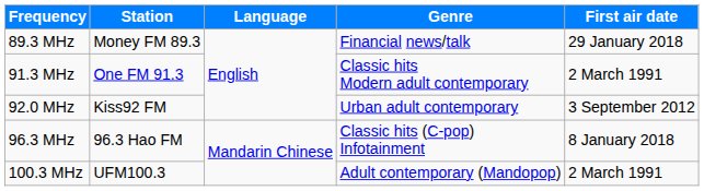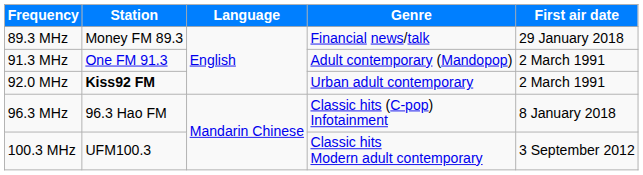 <table class="wikitable">
 <tr>
 <th style="background: #007FFF; color:white" align="center">Frequency</th>
 <th style="background: #007FFF; color:white" align="center">Station</th>
 <th style="background: #007FFF; color:white" align="center">Language</th>
 <th style="background: #007FFF; color:white" align="center">Genre</th>
 <th style="background: #007FFF; color:white" align="center">First air date</th>
 </tr>
 <tr>
 <td>89.3 MHz</td>
 <td>Money FM 89.3</td>
 <td rowspan="3"><a href='#'>English</a></td>
 <td><a href='#'>Financial</a> <a href='#'>news</a>/<a href='#'>talk</a></td>
 <td>29 January 2018</td>
 </tr>
 <tr>
 <td>91.3 MHz</td>
 <td><a href='#'>One FM 91.3</a></td>
-<td><a href='#'>Classic hits</a> <br> <a href='#'>Modern adult contemporary</a></td>
+<td><a href='#'>Adult contemporary</a> (<a href='#'>Mandopop</a>)</td>
 <td>2 March 1991</td>
 </tr>
 <tr>
 <td>92.0 MHz</td>
-<td>Kiss92 FM</td>
+<td><strong>Kiss92 FM</strong></td>
 <td><a href='#'>Urban adult contemporary</a></td>
-<td>3 September 2012</td>
+<td>2 March 1991</td>
 </tr>
 <tr>
 <td>96.3 MHz</td>
 <td>96.3 Hao FM</td>
 <td rowspan="2"><a href='#'>Mandarin Chinese</a></td>
 <td><a href='#'>Classic hits</a> (<a href='#'>C-pop</a>) <br> <a href='#'>Infotainment</a></td>
 <td>8 January 2018</td>
 </tr>
 <tr>
 <td>100.3 MHz</td>
 <td>UFM100.3</td>
-<td><a href='#'>Adult contemporary</a> (<a href='#'>Mandopop</a>)</td>
-<td>2 March 1991</td>
+<td><a href='#'>Classic hits</a> <br> <a href='#'>Modern adult contemporary</a></td>
+<td>3 September 2012</td>
 </tr>
 </table>
